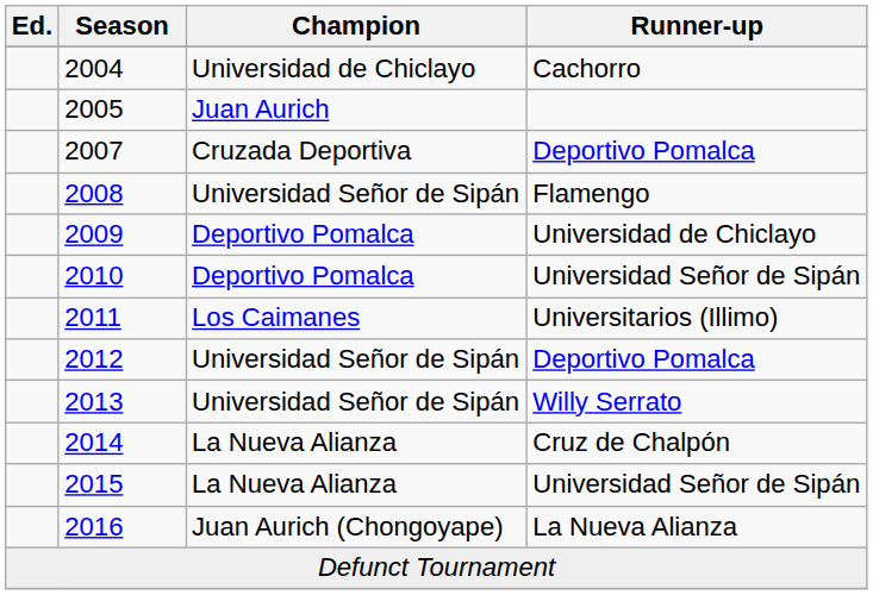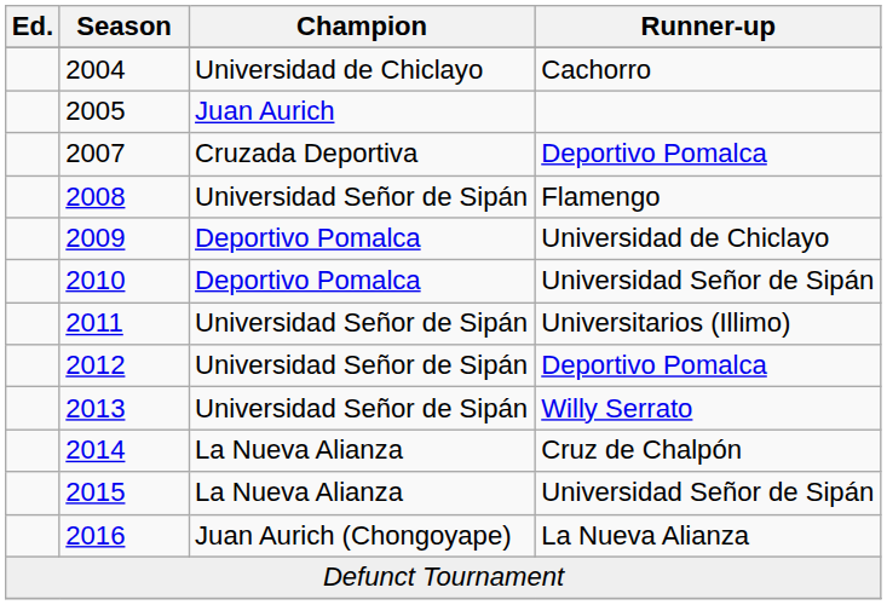 <table class="wikitable">
 <tr>
 <th width=px>Ed.</th>
 <th width="70">Season</th>
 <th width="200">Champion</th>
 <th width="200">Runner-up</th>
 </tr>
 <tr>
 </tr>
 <tr>
 <td></td>
 <td>2004</td>
 <td>Universidad de Chiclayo</td>
 <td>Cachorro</td>
 </tr>
 <tr>
 <td></td>
 <td>2005</td>
 <td><a href='#'>Juan Aurich</a></td>
 <td></td>
 </tr>
 <tr>
 <td></td>
 <td>2007</td>
 <td>Cruzada Deportiva</td>
 <td><a href='#'>Deportivo Pomalca</a></td>
 </tr>
 <tr>
 <td></td>
 <td><a href='#'>2008</a></td>
 <td>Universidad Señor de Sipán</td>
 <td>Flamengo</td>
 </tr>
 <tr>
 <td></td>
 <td><a href='#'>2009</a></td>
 <td><a href='#'>Deportivo Pomalca</a></td>
 <td>Universidad de Chiclayo</td>
 </tr>
 <tr>
 <td></td>
 <td><a href='#'>2010</a></td>
 <td><a href='#'>Deportivo Pomalca</a></td>
 <td>Universidad Señor de Sipán</td>
 </tr>
 <tr>
 <td></td>
 <td><a href='#'>2011</a></td>
-<td><a href='#'>Los Caimanes</a></td>
+<td>Universidad Señor de Sipán</td>
 <td>Universitarios (Illimo)</td>
 </tr>
 <tr>
 <td></td>
 <td><a href='#'>2012</a></td>
 <td>Universidad Señor de Sipán</td>
 <td><a href='#'>Deportivo Pomalca</a></td>
 </tr>
 <tr>
 <td></td>
 <td><a href='#'>2013</a></td>
 <td>Universidad Señor de Sipán</td>
 <td><a href='#'>Willy Serrato</a></td>
 </tr>
 <tr>
 <td></td>
 <td><a href='#'>2014</a></td>
 <td>La Nueva Alianza</td>
 <td>Cruz de Chalpón</td>
 </tr>
 <tr>
 <td></td>
 <td><a href='#'>2015</a></td>
 <td>La Nueva Alianza</td>
 <td>Universidad Señor de Sipán</td>
 </tr>
 <tr>
 <td></td>
 <td><a href='#'>2016</a></td>
 <td>Juan Aurich (Chongoyape)</td>
 <td>La Nueva Alianza</td>
 </tr>
 <tr bgcolor=#efefef>
 <td colspan="4" style="text-align:center;"><em>Defunct Tournament</em></td>
 </tr>
 <tr>
 </tr>
 </table>
